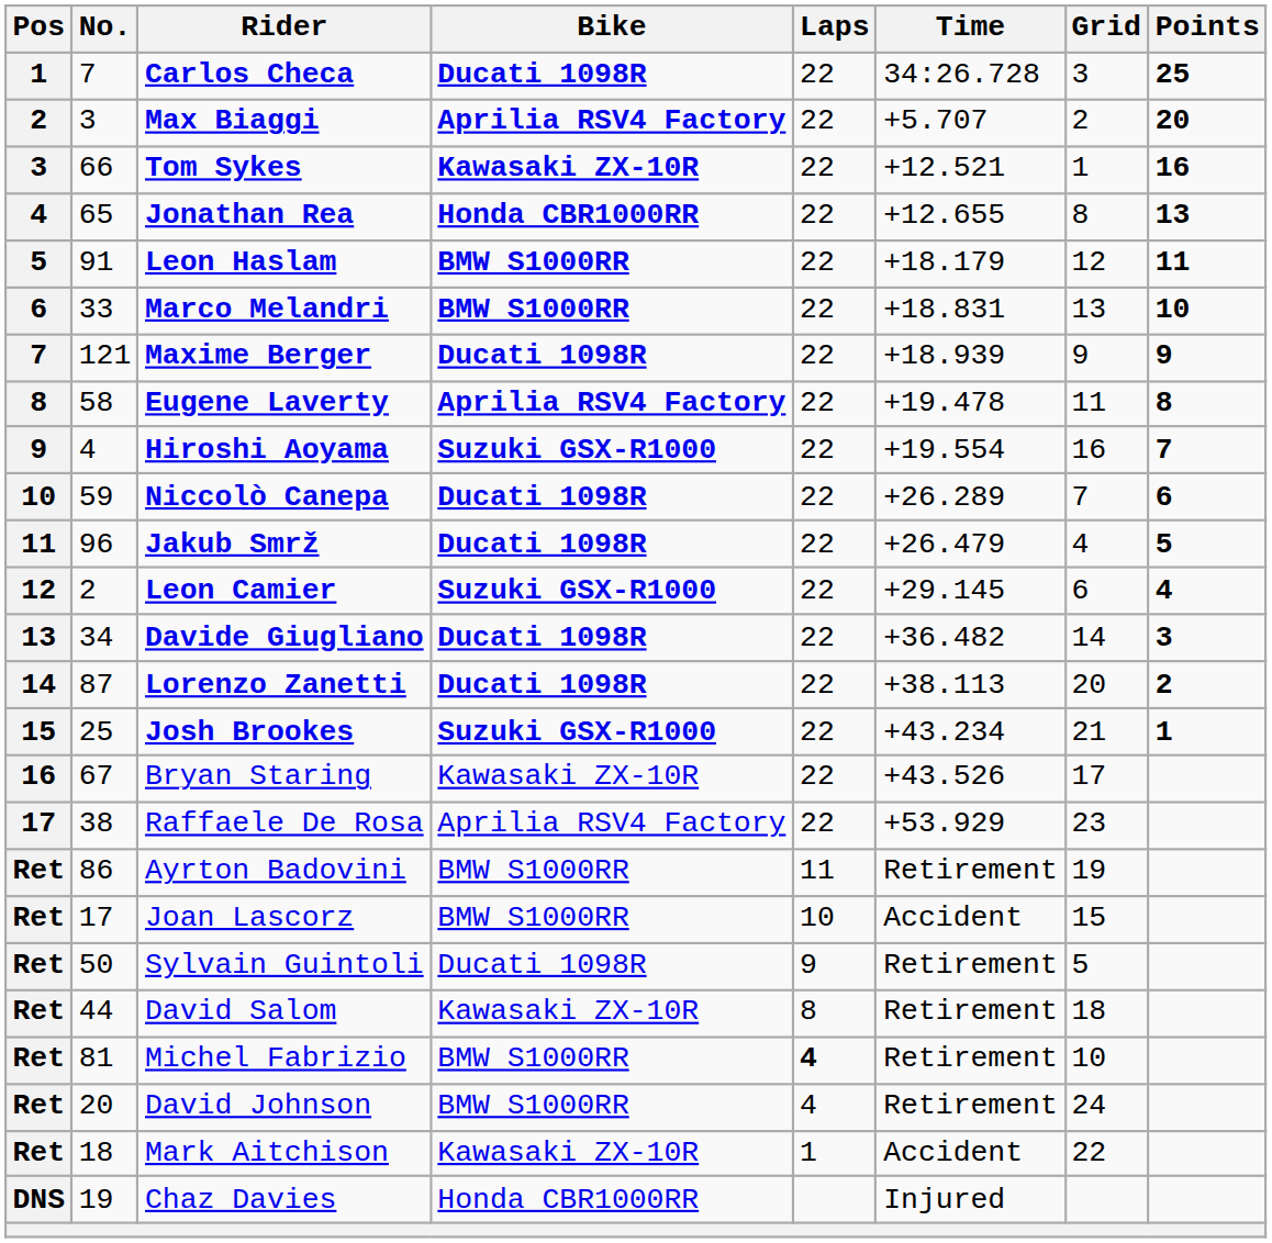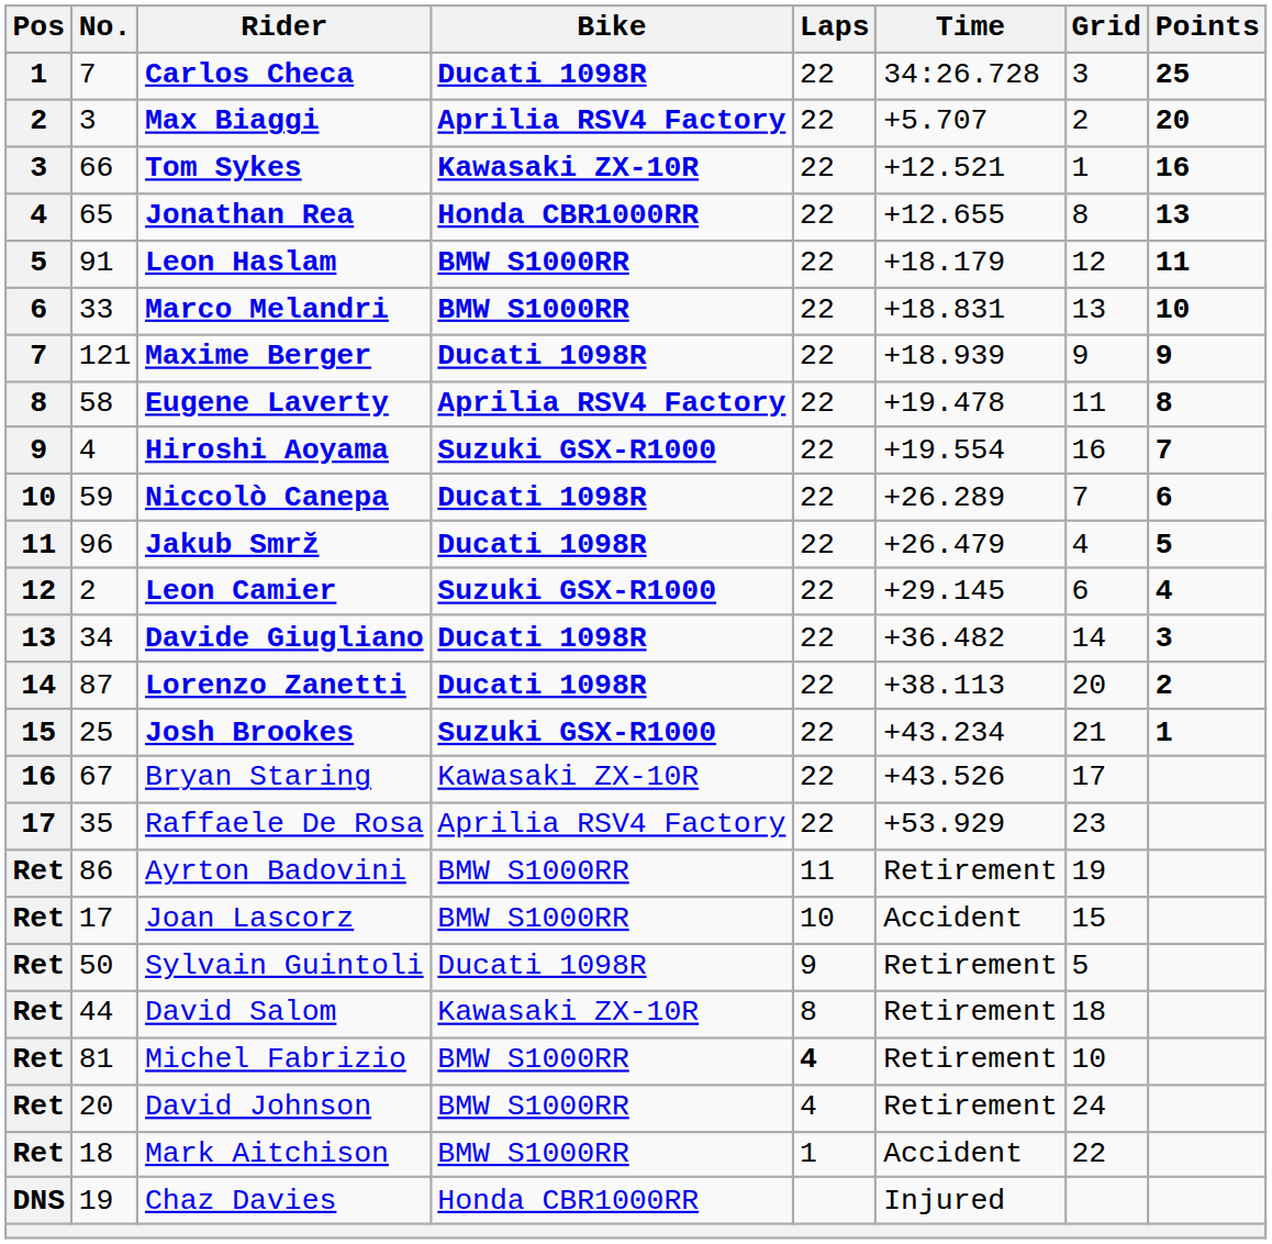 <table class="wikitable" style="font-size: 95%;">
 <tr>
 <th>Pos</th>
 <th>No.</th>
 <th>Rider</th>
 <th>Bike</th>
 <th>Laps</th>
 <th>Time</th>
 <th>Grid</th>
 <th>Points</th>
 </tr>
 <tr>
 <th>1</th>
 <td>7</td>
 <td> <strong><a href='#'>Carlos Checa</a></strong></td>
 <td><strong><a href='#'>Ducati 1098R</a></strong></td>
 <td>22</td>
 <td>34:26.728</td>
 <td>3</td>
 <td><strong>25</strong></td>
 </tr>
 <tr>
 <th>2</th>
 <td>3</td>
 <td> <strong><a href='#'>Max Biaggi</a></strong></td>
 <td><strong><a href='#'>Aprilia RSV4 Factory</a></strong></td>
 <td>22</td>
 <td>+5.707</td>
 <td>2</td>
 <td><strong>20</strong></td>
 </tr>
 <tr>
 <th>3</th>
 <td>66</td>
 <td> <strong><a href='#'>Tom Sykes</a></strong></td>
 <td><strong><a href='#'>Kawasaki ZX-10R</a></strong></td>
 <td>22</td>
 <td>+12.521</td>
 <td>1</td>
 <td><strong>16</strong></td>
 </tr>
 <tr>
 <th>4</th>
 <td>65</td>
 <td> <strong><a href='#'>Jonathan Rea</a></strong></td>
 <td><strong><a href='#'>Honda CBR1000RR</a></strong></td>
 <td>22</td>
 <td>+12.655</td>
 <td>8</td>
 <td><strong>13</strong></td>
 </tr>
 <tr>
 <th>5</th>
 <td>91</td>
 <td> <strong><a href='#'>Leon Haslam</a></strong></td>
 <td><strong><a href='#'>BMW S1000RR</a></strong></td>
 <td>22</td>
 <td>+18.179</td>
 <td>12</td>
 <td><strong>11</strong></td>
 </tr>
 <tr>
 <th>6</th>
 <td>33</td>
 <td> <strong><a href='#'>Marco Melandri</a></strong></td>
 <td><strong><a href='#'>BMW S1000RR</a></strong></td>
 <td>22</td>
 <td>+18.831</td>
 <td>13</td>
 <td><strong>10</strong></td>
 </tr>
 <tr>
 <th>7</th>
 <td>121</td>
 <td> <strong><a href='#'>Maxime Berger</a></strong></td>
 <td><strong><a href='#'>Ducati 1098R</a></strong></td>
 <td>22</td>
 <td>+18.939</td>
 <td>9</td>
 <td><strong>9</strong></td>
 </tr>
 <tr>
 <th>8</th>
 <td>58</td>
 <td> <strong><a href='#'>Eugene Laverty</a></strong></td>
 <td><strong><a href='#'>Aprilia RSV4 Factory</a></strong></td>
 <td>22</td>
 <td>+19.478</td>
 <td>11</td>
 <td><strong>8</strong></td>
 </tr>
 <tr>
 <th>9</th>
 <td>4</td>
 <td> <strong><a href='#'>Hiroshi Aoyama</a></strong></td>
 <td><strong><a href='#'>Suzuki GSX-R1000</a></strong></td>
 <td>22</td>
 <td>+19.554</td>
 <td>16</td>
 <td><strong>7</strong></td>
 </tr>
 <tr>
 <th>10</th>
 <td>59</td>
 <td> <strong><a href='#'>Niccolò Canepa</a></strong></td>
 <td><strong><a href='#'>Ducati 1098R</a></strong></td>
 <td>22</td>
 <td>+26.289</td>
 <td>7</td>
 <td><strong>6</strong></td>
 </tr>
 <tr>
 <th>11</th>
 <td>96</td>
 <td> <strong><a href='#'>Jakub Smrž</a></strong></td>
 <td><strong><a href='#'>Ducati 1098R</a></strong></td>
 <td>22</td>
 <td>+26.479</td>
 <td>4</td>
 <td><strong>5</strong></td>
 </tr>
 <tr>
 <th>12</th>
 <td>2</td>
 <td> <strong><a href='#'>Leon Camier</a></strong></td>
 <td><strong><a href='#'>Suzuki GSX-R1000</a></strong></td>
 <td>22</td>
 <td>+29.145</td>
 <td>6</td>
 <td><strong>4</strong></td>
 </tr>
 <tr>
 <th>13</th>
 <td>34</td>
 <td> <strong><a href='#'>Davide Giugliano</a></strong></td>
 <td><strong><a href='#'>Ducati 1098R</a></strong></td>
 <td>22</td>
 <td>+36.482</td>
 <td>14</td>
 <td><strong>3</strong></td>
 </tr>
 <tr>
 <th>14</th>
 <td>87</td>
 <td> <strong><a href='#'>Lorenzo Zanetti</a></strong></td>
 <td><strong><a href='#'>Ducati 1098R</a></strong></td>
 <td>22</td>
 <td>+38.113</td>
 <td>20</td>
 <td><strong>2</strong></td>
 </tr>
 <tr>
 <th>15</th>
 <td>25</td>
 <td> <strong><a href='#'>Josh Brookes</a></strong></td>
 <td><strong><a href='#'>Suzuki GSX-R1000</a></strong></td>
 <td>22</td>
 <td>+43.234</td>
 <td>21</td>
 <td><strong>1</strong></td>
 </tr>
 <tr>
 <th>16</th>
 <td>67</td>
 <td> <a href='#'>Bryan Staring</a></td>
 <td><a href='#'>Kawasaki ZX-10R</a></td>
 <td>22</td>
 <td>+43.526</td>
 <td>17</td>
 <td></td>
 </tr>
 <tr>
 <th>17</th>
-<td>38</td>
+<td>35</td>
 <td> <a href='#'>Raffaele De Rosa</a></td>
 <td><a href='#'>Aprilia RSV4 Factory</a></td>
 <td>22</td>
 <td>+53.929</td>
 <td>23</td>
 <td></td>
 </tr>
 <tr>
 <th>Ret</th>
 <td>86</td>
 <td> <a href='#'>Ayrton Badovini</a></td>
 <td><a href='#'>BMW S1000RR</a></td>
 <td>11</td>
 <td>Retirement</td>
 <td>19</td>
 <td></td>
 </tr>
 <tr>
 <th>Ret</th>
 <td>17</td>
 <td> <a href='#'>Joan Lascorz</a></td>
 <td><a href='#'>BMW S1000RR</a></td>
 <td>10</td>
 <td>Accident</td>
 <td>15</td>
 <td></td>
 </tr>
 <tr>
 <th>Ret</th>
 <td>50</td>
 <td> <a href='#'>Sylvain Guintoli</a></td>
 <td><a href='#'>Ducati 1098R</a></td>
 <td>9</td>
 <td>Retirement</td>
 <td>5</td>
 <td></td>
 </tr>
 <tr>
 <th>Ret</th>
 <td>44</td>
 <td> <a href='#'>David Salom</a></td>
 <td><a href='#'>Kawasaki ZX-10R</a></td>
 <td>8</td>
 <td>Retirement</td>
 <td>18</td>
 <td></td>
 </tr>
 <tr>
 <th>Ret</th>
 <td>81</td>
 <td> <a href='#'>Michel Fabrizio</a></td>
 <td><a href='#'>BMW S1000RR</a></td>
 <td><strong>4</strong></td>
 <td>Retirement</td>
 <td>10</td>
 <td></td>
 </tr>
 <tr>
 <th>Ret</th>
 <td>20</td>
 <td> <a href='#'>David Johnson</a></td>
 <td><a href='#'>BMW S1000RR</a></td>
 <td>4</td>
 <td>Retirement</td>
 <td>24</td>
 <td></td>
 </tr>
 <tr>
 <th>Ret</th>
 <td>18</td>
 <td> <a href='#'>Mark Aitchison</a></td>
-<td><a href='#'>Kawasaki ZX-10R</a></td>
+<td><a href='#'>BMW S1000RR</a></td>
 <td>1</td>
 <td>Accident</td>
 <td>22</td>
 <td></td>
 </tr>
 <tr>
 <th>DNS</th>
 <td>19</td>
 <td> <a href='#'>Chaz Davies</a></td>
 <td><a href='#'>Honda CBR1000RR</a></td>
 <td></td>
 <td>Injured</td>
 <td></td>
 <td></td>
 </tr>
 <tr>
 <th colspan=8></th>
 </tr>
 </table>
